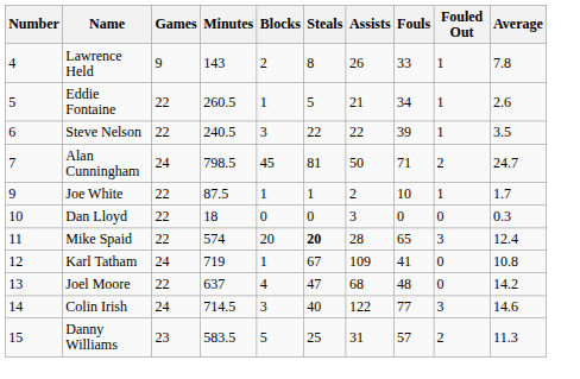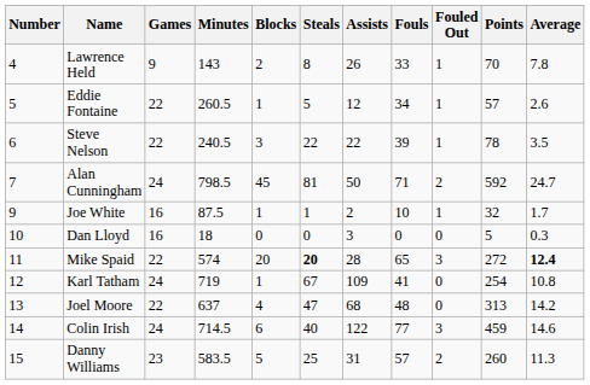 <table class="wikitable">
 <tr>
 <th>Number</th>
 <th>Name</th>
 <th>Games</th>
 <th>Minutes</th>
 <th>Blocks</th>
 <th>Steals</th>
 <th>Assists</th>
 <th>Fouls</th>
 <th>Fouled Out</th>
+<th>Points</th>
 <th>Average</th>
 </tr>
 <tr>
 <td>4</td>
 <td>Lawrence Held</td>
 <td>9</td>
 <td>143</td>
 <td>2</td>
 <td>8</td>
 <td>26</td>
 <td>33</td>
 <td>1</td>
+<td>70</td>
 <td>7.8</td>
 </tr>
 <tr>
 <td>5</td>
 <td>Eddie Fontaine</td>
 <td>22</td>
 <td>260.5</td>
 <td>1</td>
 <td>5</td>
-<td>21</td>
+<td>12</td>
 <td>34</td>
 <td>1</td>
+<td>57</td>
 <td>2.6</td>
 </tr>
 <tr>
 <td>6</td>
 <td>Steve Nelson</td>
 <td>22</td>
 <td>240.5</td>
 <td>3</td>
 <td>22</td>
 <td>22</td>
 <td>39</td>
 <td>1</td>
+<td>78</td>
 <td>3.5</td>
 </tr>
 <tr>
 <td>7</td>
 <td>Alan Cunningham</td>
 <td>24</td>
 <td>798.5</td>
 <td>45</td>
 <td>81</td>
 <td>50</td>
 <td>71</td>
 <td>2</td>
+<td>592</td>
 <td>24.7</td>
 </tr>
 <tr>
 <td>9</td>
 <td>Joe White</td>
-<td>22</td>
+<td>16</td>
 <td>87.5</td>
 <td>1</td>
 <td>1</td>
 <td>2</td>
 <td>10</td>
 <td>1</td>
+<td>32</td>
 <td>1.7</td>
 </tr>
 <tr>
 <td>10</td>
 <td>Dan Lloyd</td>
-<td>22</td>
+<td>16</td>
 <td>18</td>
 <td>0</td>
 <td>0</td>
 <td>3</td>
 <td>0</td>
 <td>0</td>
+<td>5</td>
 <td>0.3</td>
 </tr>
 <tr>
 <td>11</td>
 <td>Mike Spaid</td>
 <td>22</td>
 <td>574</td>
 <td>20</td>
 <td><strong>20</strong></td>
 <td>28</td>
 <td>65</td>
 <td>3</td>
-<td>12.4</td>
+<td>272</td>
+<td><strong>12.4</strong></td>
 </tr>
 <tr>
 <td>12</td>
 <td>Karl Tatham</td>
 <td>24</td>
 <td>719</td>
 <td>1</td>
 <td>67</td>
 <td>109</td>
 <td>41</td>
 <td>0</td>
+<td>254</td>
 <td>10.8</td>
 </tr>
 <tr>
 <td>13</td>
 <td>Joel Moore</td>
 <td>22</td>
 <td>637</td>
 <td>4</td>
 <td>47</td>
 <td>68</td>
 <td>48</td>
 <td>0</td>
+<td>313</td>
 <td>14.2</td>
 </tr>
 <tr>
 <td>14</td>
 <td>Colin Irish</td>
 <td>24</td>
 <td>714.5</td>
-<td>3</td>
+<td>6</td>
 <td>40</td>
 <td>122</td>
 <td>77</td>
 <td>3</td>
+<td>459</td>
 <td>14.6</td>
 </tr>
 <tr>
 <td>15</td>
 <td>Danny Williams</td>
 <td>23</td>
 <td>583.5</td>
 <td>5</td>
 <td>25</td>
 <td>31</td>
 <td>57</td>
 <td>2</td>
+<td>260</td>
 <td>11.3</td>
 </tr>
 </table>
